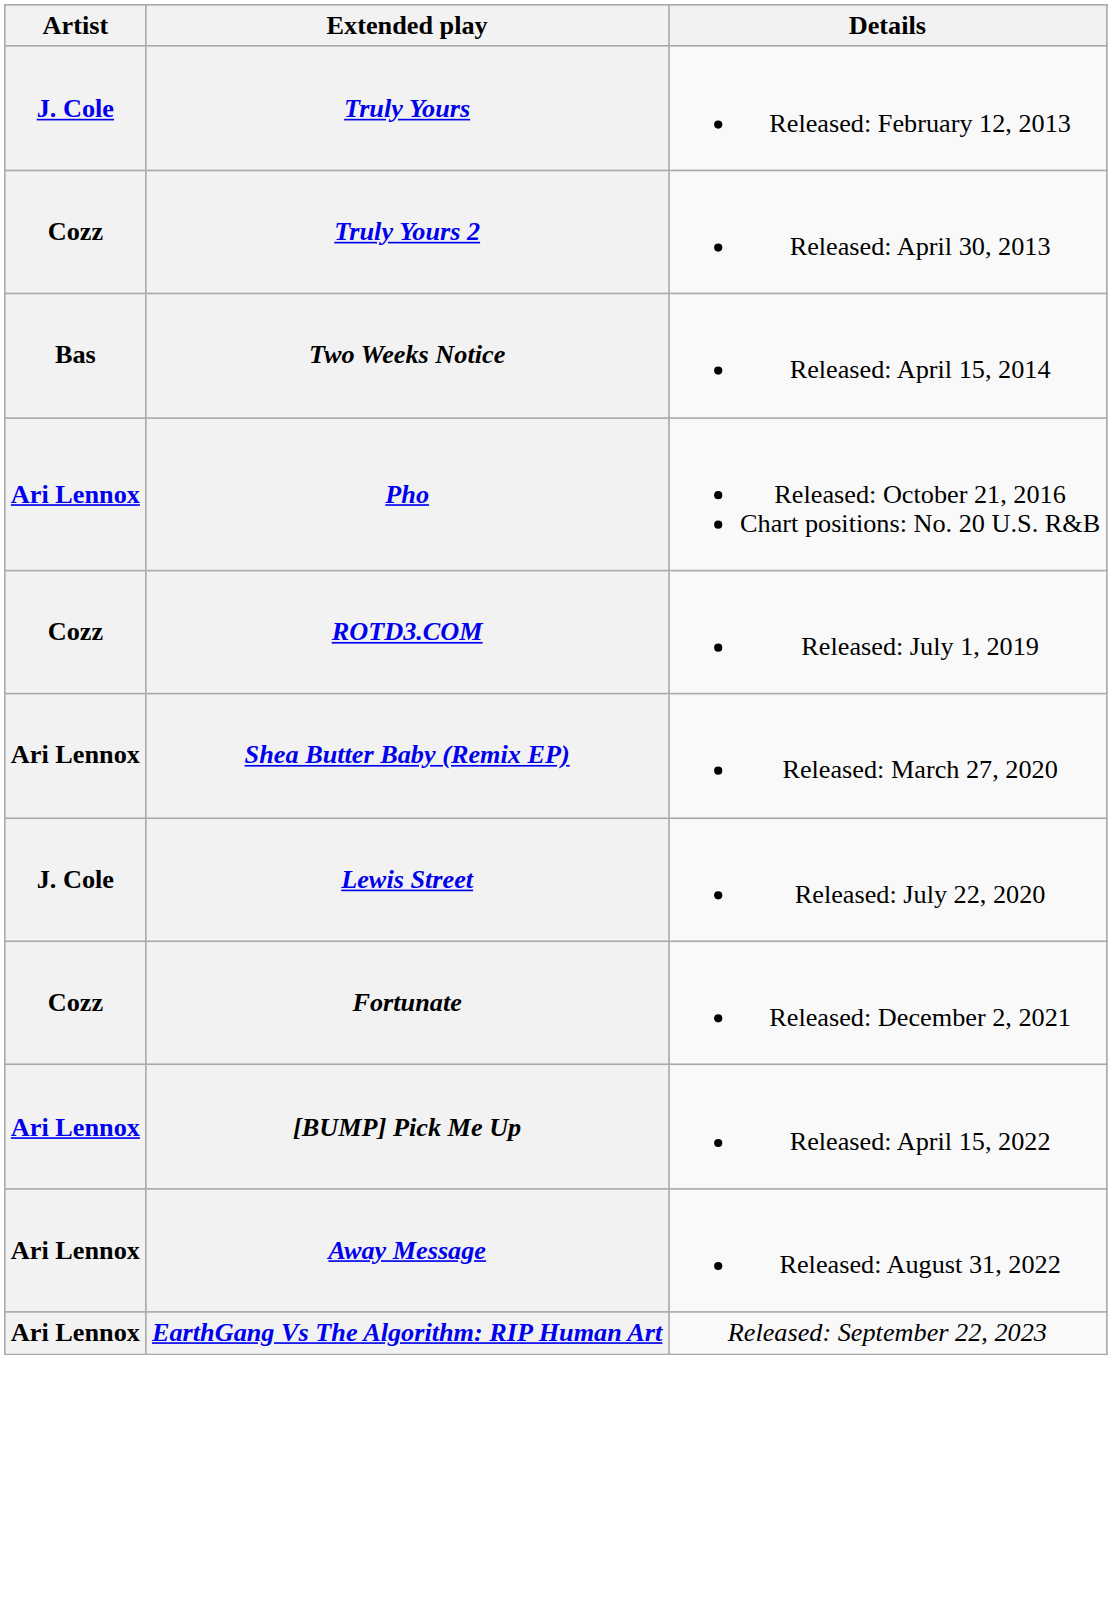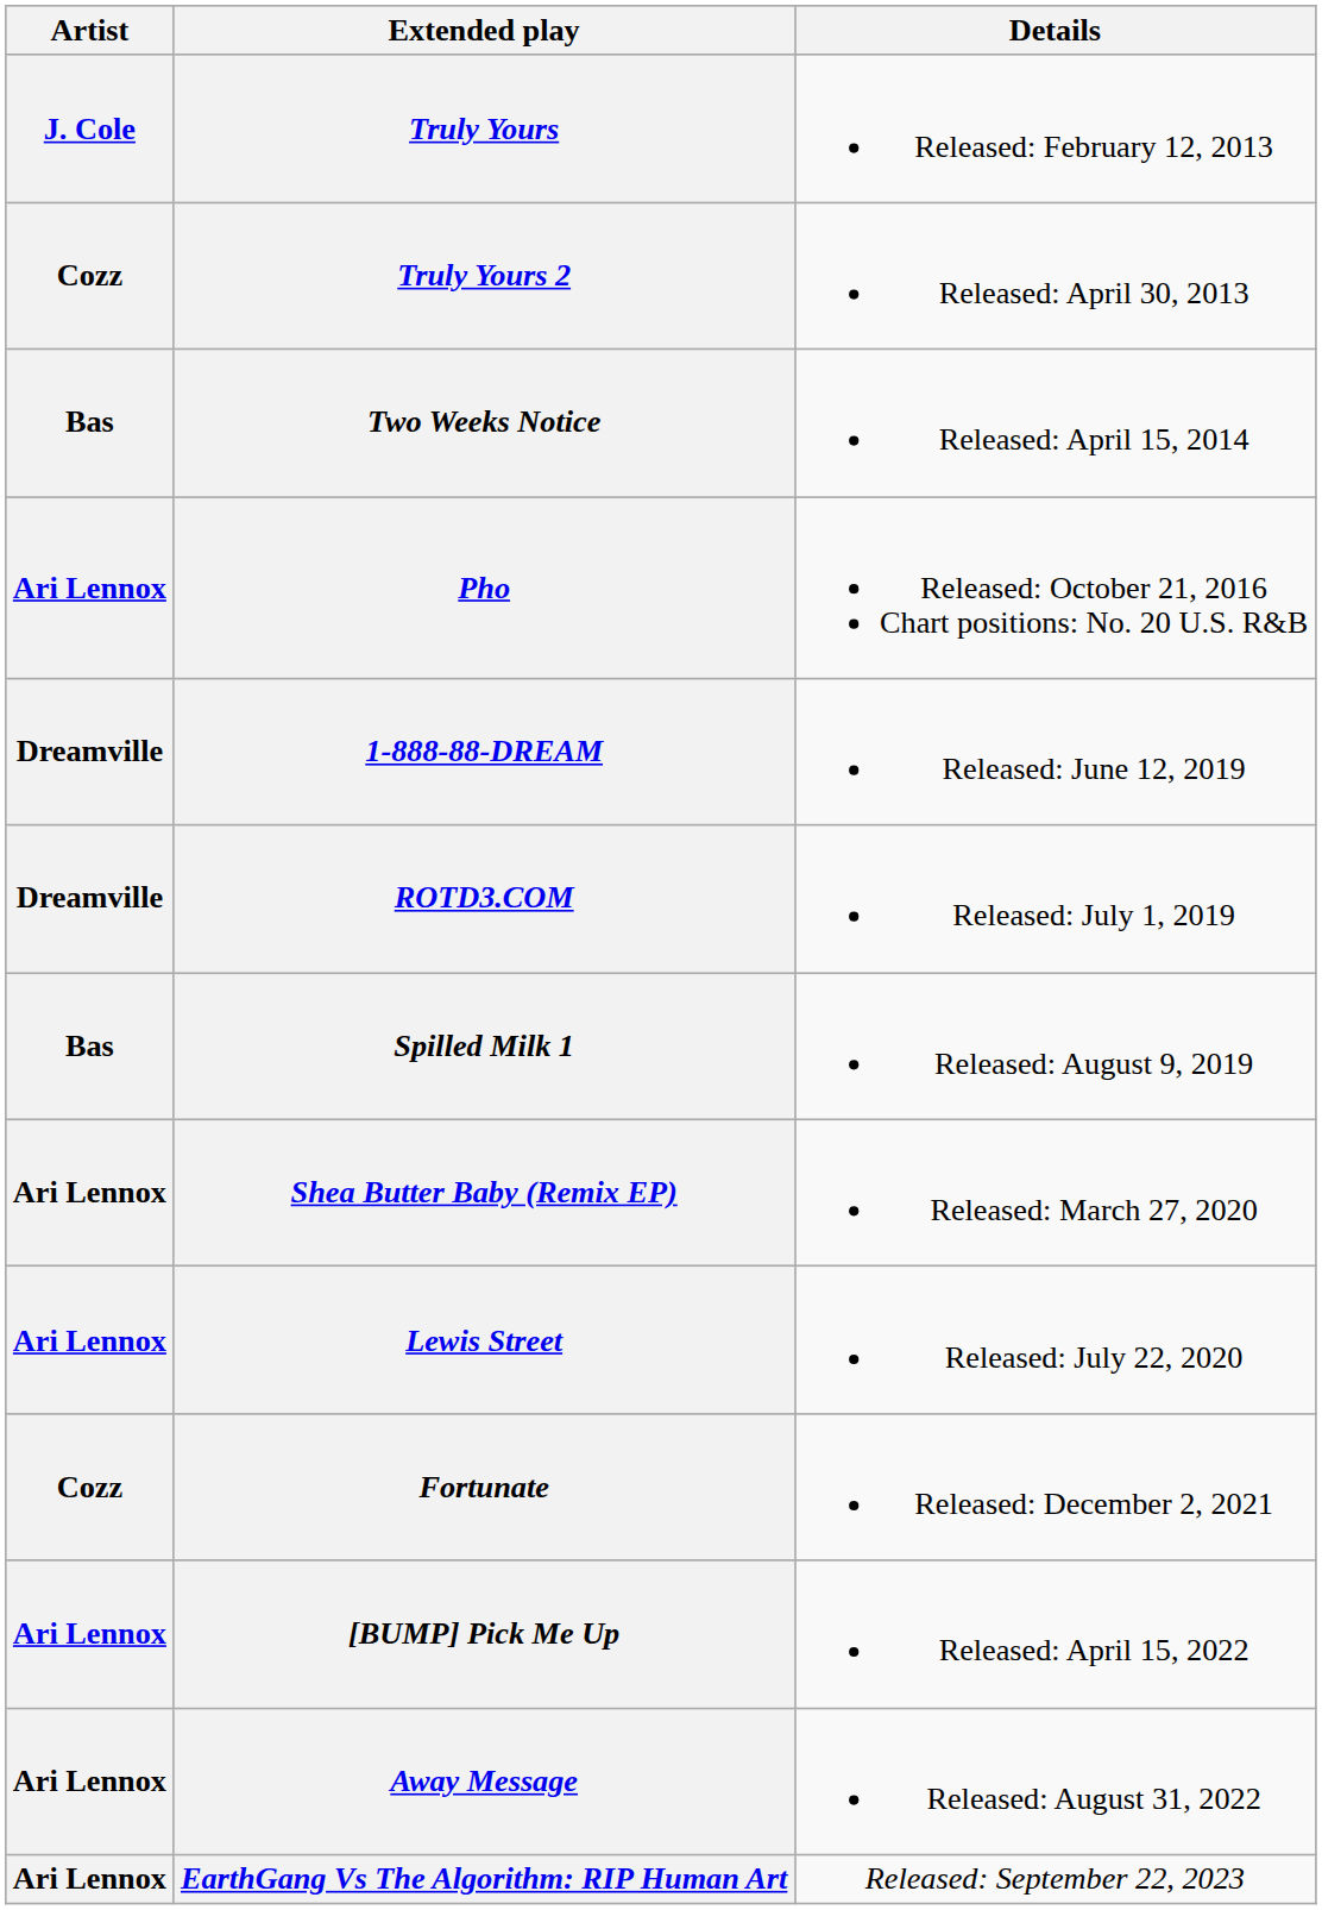 <table class="wikitable plainrowheaders" style="text-align:center;">
 <tr>
 <th>Artist</th>
 <th>Extended play</th>
 <th class="unsortable">Details</th>
 </tr>
 <tr>
 <th scope="row"><a href='#'>J. Cole</a></th>
 <th scope="row"><em><a href='#'>Truly Yours</a></em></th>
 <td><br><ul><li>Released: February 12, 2013</li></ul></td>
 </tr>
 <tr>
 <th scope="row">Cozz</th>
 <th scope="row"><em><a href='#'>Truly Yours 2</a></em></th>
 <td><br><ul><li>Released: April 30, 2013</li></ul></td>
 </tr>
 <tr>
 <th scope="row">Bas</th>
 <th scope="row"><em>Two Weeks Notice</em></th>
 <td><br><ul><li>Released: April 15, 2014</li></ul></td>
 </tr>
 <tr>
 <th scope="row"><a href='#'>Ari Lennox</a></th>
 <th scope="row"><em><a href='#'>Pho</a></em></th>
 <td><br><ul><li>Released: October 21, 2016</li><li>Chart positions: No. 20 U.S. R&B</li></ul></td>
 </tr>
 <tr>
-<th scope="row">Cozz</th>
+<th scope="row">Dreamville</th>
+<th scope="row"><em><a href='#'>1-888-88-DREAM</a></em></th>
+<td><br><ul><li>Released: June 12, 2019</li></ul></td>
+</tr>
+<tr>
+<th scope="row">Dreamville</th>
 <th scope="row"><em><a href='#'>ROTD3.COM</a></em></th>
 <td><br><ul><li>Released: July 1, 2019</li></ul></td>
+</tr>
+<tr>
+<th scope="row">Bas</th>
+<th scope="row"><em>Spilled Milk 1</em></th>
+<td><br><ul><li>Released: August 9, 2019</li></ul></td>
 </tr>
 <tr>
 <th scope="row">Ari Lennox</th>
 <th scope="row"><em><a href='#'>Shea Butter Baby (Remix EP)</a></em></th>
 <td><br><ul><li>Released: March 27, 2020</li></ul></td>
 </tr>
 <tr>
-<th scope="row">J. Cole</th>
+<th scope="row"><a href='#'>Ari Lennox</a></th>
 <th scope="row"><em><a href='#'>Lewis Street</a></em></th>
 <td><br><ul><li>Released: July 22, 2020</li></ul></td>
 </tr>
 <tr>
 <th scope="row">Cozz</th>
 <th scope="row"><em>Fortunate</em></th>
 <td><br><ul><li>Released: December 2, 2021</li></ul></td>
 </tr>
 <tr>
 <th scope="row"><a href='#'>Ari Lennox</a></th>
 <th scope="row"><em>[BUMP] Pick Me Up</em></th>
 <td><br><ul><li>Released: April 15, 2022</li></ul></td>
 </tr>
 <tr>
 <th scope="row">Ari Lennox</th>
 <th scope="row"><em><a href='#'>Away Message</a></em></th>
 <td><br><ul><li>Released: August 31, 2022</li></ul></td>
 </tr>
 <tr>
 <th scope="row">Ari Lennox</th>
 <th scope="row"><em><a href='#'>EarthGang Vs The Algorithm: RIP Human Art </a></em></th>
 <td><em>Released: September 22, 2023</em></td>
 </tr>
 </table>
